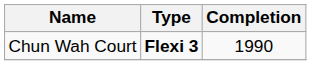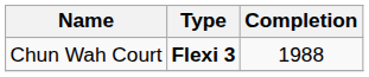 <table class="wikitable" style="text-align: center">
 <tr>
 <th>Name</th>
 <th>Type</th>
 <th>Completion</th>
 </tr>
 <tr>
 <td>Chun Wah Court</td>
 <td rowspan="1"><strong>Flexi 3</strong></td>
-<td rowspan="1">1990</td>
+<td rowspan="1">1988</td>
 </tr>
 <tr>
 </tr>
 </table>
